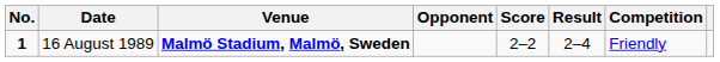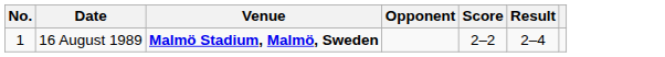 <table class="wikitable sortable">
 <tr>
 <th scope="col">No.</th>
 <th scope="col">Date</th>
 <th scope="col">Venue</th>
 <th scope="col">Opponent</th>
 <th scope="col">Score</th>
 <th scope="col">Result</th>
-<th scope="col">Competition</th>
 <th class="unsortable" scope="col"></th>
 </tr>
 <tr>
-<td align="center"><strong>1</strong></td>
+<td align="center">1</td>
 <td>16 August 1989</td>
 <td><strong><a href='#'>Malmö Stadium</a>, <a href='#'>Malmö</a>, Sweden</strong></td>
 <td></td>
 <td align="center">2–2</td>
 <td align="center">2–4</td>
-<td><a href='#'>Friendly</a></td>
 <td></td>
 </tr>
 </table>
